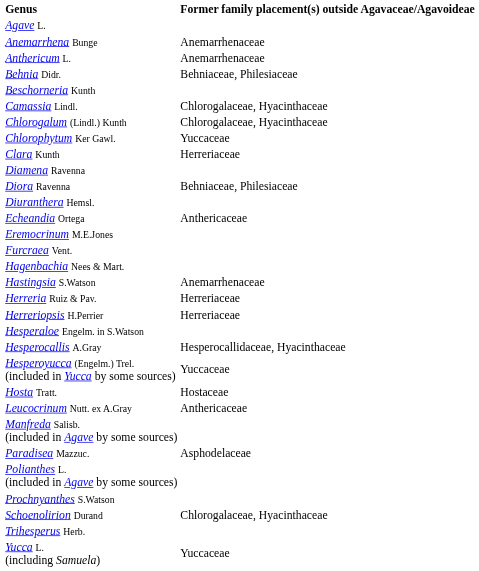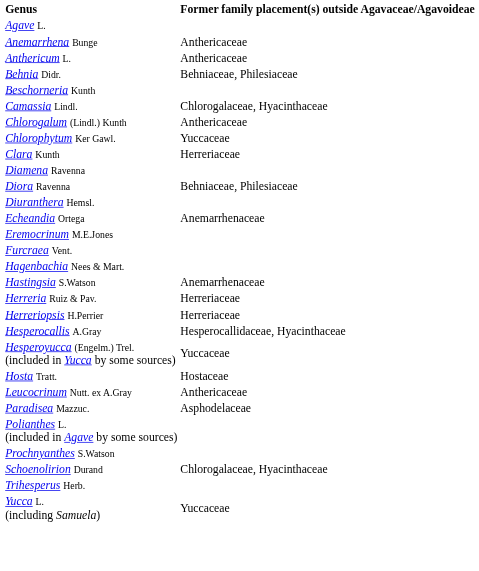 <table border=0>
 <tr>
 <td><strong>Genus</strong></td>
 <td><strong>Former family placement(s) outside Agavaceae/Agavoideae</strong><br></td>
 </tr>
 <tr>
 <td><em><a href='#'>Agave</a></em> <small>L.</small> </td>
 <td></td>
 </tr>
 <tr>
 <td><em><a href='#'>Anemarrhena</a></em> <small>Bunge</small> </td>
-<td>Anemarrhenaceae</td>
+<td>Anthericaceae</td>
 </tr>
 <tr>
 <td><em><a href='#'>Anthericum</a></em> <small>L.</small> </td>
-<td>Anemarrhenaceae</td>
+<td>Anthericaceae</td>
 </tr>
 <tr>
 <td><em><a href='#'>Behnia</a></em> <small>Didr.</small> </td>
 <td>Behniaceae, Philesiaceae</td>
 </tr>
 <tr>
 <td><em><a href='#'>Beschorneria</a></em> <small>Kunth</small> </td>
 <td></td>
 </tr>
 <tr>
 <td><em><a href='#'>Camassia</a></em> <small>Lindl.</small> </td>
 <td>Chlorogalaceae, Hyacinthaceae</td>
 </tr>
 <tr>
 <td><em><a href='#'>Chlorogalum</a></em> <small>(Lindl.) Kunth</small> </td>
-<td>Chlorogalaceae, Hyacinthaceae</td>
+<td>Anthericaceae</td>
 </tr>
 <tr>
 <td><em><a href='#'>Chlorophytum</a></em> <small>Ker Gawl.</small> </td>
 <td>Yuccaceae</td>
 </tr>
 <tr>
 <td><em><a href='#'>Clara</a></em> <small>Kunth</small></td>
 <td>Herreriaceae</td>
 </tr>
 <tr>
 <td><em><a href='#'>Diamena</a></em> <small>Ravenna</small> </td>
 <td></td>
 </tr>
 <tr>
 <td><em><a href='#'>Diora</a></em> <small>Ravenna</small> </td>
 <td>Behniaceae, Philesiaceae</td>
 </tr>
 <tr>
 <td><em><a href='#'>Diuranthera</a></em> <small>Hemsl.</small></td>
 </tr>
 <tr>
 <td><em><a href='#'>Echeandia</a></em> <small>Ortega</small> </td>
-<td>Anthericaceae</td>
+<td>Anemarrhenaceae</td>
 </tr>
 <tr>
 <td><em><a href='#'>Eremocrinum</a></em> <small>M.E.Jones</small> </td>
 <td></td>
 </tr>
 <tr>
 <td><em><a href='#'>Furcraea</a></em> <small>Vent.</small> </td>
 <td></td>
 </tr>
 <tr>
 <td><em><a href='#'>Hagenbachia</a></em> <small>Nees & Mart.</small> </td>
 <td></td>
 </tr>
 <tr>
 <td><em><a href='#'>Hastingsia</a></em> <small>S.Watson</small> </td>
 <td>Anemarrhenaceae</td>
 </tr>
 <tr>
 <td><em><a href='#'>Herreria</a></em> <small>Ruiz & Pav.</small> </td>
 <td>Herreriaceae</td>
 </tr>
 <tr>
 <td><em><a href='#'>Herreriopsis</a></em> <small>H.Perrier</small> </td>
 <td>Herreriaceae</td>
 </tr>
 <tr>
-<td><em><a href='#'>Hesperaloe</a></em> <small>Engelm. in S.Watson</small> </td>
-<td></td>
-</tr>
-<tr>
 <td><em><a href='#'>Hesperocallis</a></em> <small>A.Gray</small> </td>
 <td>Hesperocallidaceae, Hyacinthaceae</td>
 </tr>
 <tr>
 <td><em><a href='#'>Hesperoyucca</a></em> <small>(Engelm.) Trel.</small> <br>(included in <em><a href='#'>Yucca</a></em> by some sources)</td>
 <td>Yuccaceae</td>
 </tr>
 <tr>
 <td><em><a href='#'>Hosta</a></em> <small>Tratt.</small> </td>
 <td>Hostaceae</td>
 </tr>
 <tr>
 <td><em><a href='#'>Leucocrinum</a></em> <small>Nutt. ex A.Gray</small> </td>
 <td>Anthericaceae</td>
-</tr>
-<tr>
-<td><em><a href='#'>Manfreda</a></em> <small>Salisb.</small> <br>(included in <em><a href='#'>Agave</a></em> by some sources)</td>
-<td></td>
 </tr>
 <tr>
 <td><em><a href='#'>Paradisea</a></em> <small>Mazzuc.</small> </td>
 <td>Asphodelaceae</td>
 </tr>
 <tr>
 <td><em><a href='#'>Polianthes</a></em> <small>L.</small> <br>(included in <em><a href='#'>Agave</a></em> by some sources)</td>
 <td></td>
 </tr>
 <tr>
 <td><em><a href='#'>Prochnyanthes</a></em> <small>S.Watson</small> </td>
 <td></td>
 </tr>
 <tr>
 <td><em><a href='#'>Schoenolirion</a></em> <small>Durand</small> </td>
 <td>Chlorogalaceae, Hyacinthaceae</td>
 </tr>
 <tr>
 <td><em><a href='#'>Trihesperus</a></em> <small>Herb.</small></td>
 </tr>
 <tr>
 <td><em><a href='#'>Yucca</a></em> <small>L.</small> <br>(including <em>Samuela</em>)</td>
 <td>Yuccaceae</td>
 </tr>
 </table>
